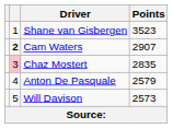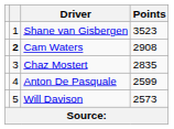 <table class="wikitable" style="font-size: 85%;">
 <tr>
 <th scope="col"></th>
 <th scope="col"></th>
 <th scope="col">Driver</th>
 <th scope="col">Points</th>
 </tr>
 <tr>
 <td align="left"></td>
 <td align="center">1</td>
 <td> <a href='#'>Shane van Gisbergen</a></td>
 <td align="left">3523</td>
 </tr>
 <tr>
 <td align="left"></td>
 <td align="center"><strong>2</strong></td>
 <td> <a href='#'>Cam Waters</a></td>
-<td align="left">2907</td>
+<td align="left">2908</td>
 </tr>
 <tr>
 <td align="left"></td>
-<td align="center" style="background: pink;">3</td>
+<td align="center">3</td>
 <td> <a href='#'>Chaz Mostert</a></td>
 <td align="left">2835</td>
 </tr>
 <tr>
 <td align="left"></td>
 <td align="center">4</td>
 <td> <a href='#'>Anton De Pasquale</a></td>
-<td align="left">2579</td>
+<td align="left">2599</td>
 </tr>
 <tr>
 <td align="left"></td>
 <td align="center">5</td>
 <td> <a href='#'>Will Davison</a></td>
 <td align="left">2573</td>
 </tr>
 <tr>
 <th colspan="4">Source:</th>
 </tr>
 </table>
